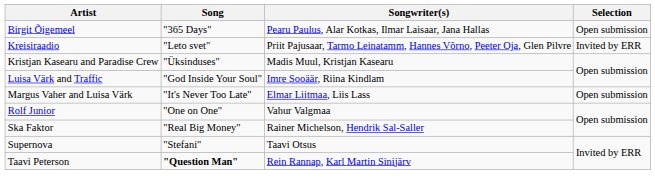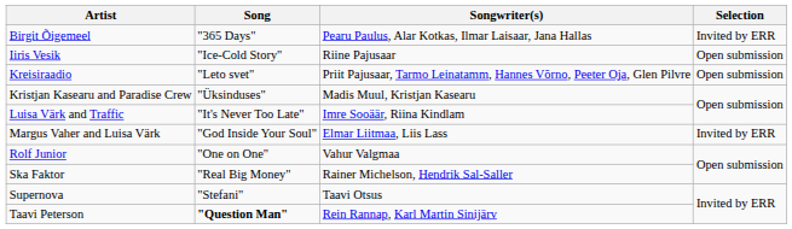 <table class="sortable wikitable" style="margin: 1em auto 1em auto;">
 <tr>
 <th>Artist</th>
 <th>Song</th>
 <th>Songwriter(s)</th>
 <th>Selection</th>
 </tr>
 <tr>
 <td align="left"><a href='#'>Birgit Õigemeel</a></td>
 <td align="left">"365 Days"</td>
 <td align="left"><a href='#'>Pearu Paulus</a>, Alar Kotkas, Ilmar Laisaar, Jana Hallas</td>
+<td>Invited by ERR</td>
+</tr>
+<tr>
+<td align="left"><a href='#'>Iiris Vesik</a></td>
+<td align="left">"Ice-Cold Story"</td>
+<td align="left">Riine Pajusaar</td>
 <td>Open submission</td>
 </tr>
 <tr>
 <td align="left"><a href='#'>Kreisiraadio</a></td>
 <td align="left">"Leto svet"</td>
 <td align="left">Priit Pajusaar, <a href='#'>Tarmo Leinatamm</a>, <a href='#'>Hannes Võrno</a>, <a href='#'>Peeter Oja</a>, Glen Pilvre</td>
-<td>Invited by ERR</td>
+<td>Open submission</td>
 </tr>
 <tr>
 <td align="left">Kristjan Kasearu and Paradise Crew</td>
 <td align="left">"Üksinduses"</td>
 <td align="left">Madis Muul, Kristjan Kasearu</td>
 <td rowspan="2">Open submission</td>
 </tr>
 <tr>
 <td align="left"><a href='#'>Luisa Värk</a> and <a href='#'>Traffic</a></td>
-<td align="left">"God Inside Your Soul"</td>
+<td align="left">"It's Never Too Late"</td>
 <td align="left"><a href='#'>Imre Sooäär</a>, Riina Kindlam</td>
 </tr>
 <tr>
 <td align="left">Margus Vaher and Luisa Värk</td>
-<td align="left">"It's Never Too Late"</td>
+<td align="left">"God Inside Your Soul"</td>
 <td align="left"><a href='#'>Elmar Liitmaa</a>, Liis Lass</td>
-<td>Open submission</td>
+<td>Invited by ERR</td>
 </tr>
 <tr>
 <td align="left"><a href='#'>Rolf Junior</a></td>
 <td align="left">"One on One"</td>
 <td align="left">Vahur Valgmaa</td>
 <td rowspan="2">Open submission</td>
 </tr>
 <tr>
 <td align="left">Ska Faktor</td>
 <td align="left">"Real Big Money"</td>
 <td align="left">Rainer Michelson, <a href='#'>Hendrik Sal-Saller</a></td>
 </tr>
 <tr>
 <td align="left">Supernova</td>
 <td align="left">"Stefani"</td>
 <td align="left">Taavi Otsus</td>
 <td rowspan="2">Invited by ERR</td>
 </tr>
 <tr>
 <td align="left">Taavi Peterson</td>
 <td align="left"><strong>"Question Man"</strong></td>
 <td align="left"><a href='#'>Rein Rannap</a>, <a href='#'>Karl Martin Sinijärv</a></td>
 </tr>
 </table>
